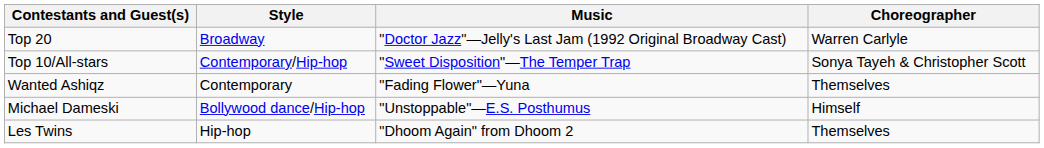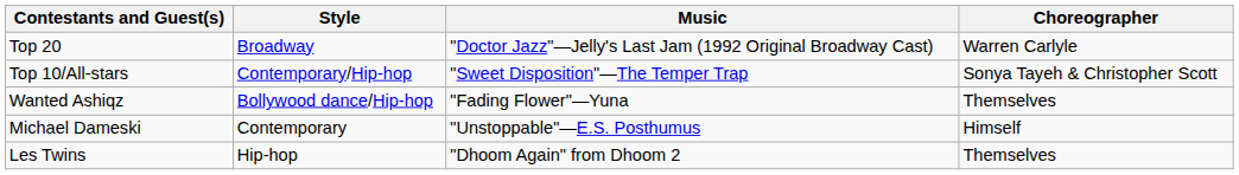 <table class="wikitable" style="width:90%;">
 <tr>
 <th>Contestants and Guest(s)</th>
 <th>Style</th>
 <th>Music</th>
 <th>Choreographer</th>
 </tr>
 <tr>
 <td>Top 20</td>
 <td><a href='#'>Broadway</a></td>
 <td>"<a href='#'>Doctor Jazz</a>"—Jelly's Last Jam (1992 Original Broadway Cast)</td>
 <td>Warren Carlyle</td>
 </tr>
 <tr>
 <td>Top 10/All-stars</td>
 <td><a href='#'>Contemporary</a>/<a href='#'>Hip-hop</a></td>
 <td>"<a href='#'>Sweet Disposition</a>"—<a href='#'>The Temper Trap</a></td>
 <td>Sonya Tayeh & Christopher Scott</td>
 </tr>
 <tr>
 <td>Wanted Ashiqz</td>
-<td>Contemporary</td>
+<td><a href='#'>Bollywood dance</a>/<a href='#'>Hip-hop</a></td>
 <td>"Fading Flower"—Yuna</td>
 <td>Themselves</td>
 </tr>
 <tr>
 <td>Michael Dameski</td>
-<td><a href='#'>Bollywood dance</a>/<a href='#'>Hip-hop</a></td>
+<td>Contemporary</td>
 <td>"Unstoppable"—<a href='#'>E.S. Posthumus</a></td>
 <td>Himself</td>
 </tr>
 <tr>
 <td>Les Twins</td>
 <td>Hip-hop</td>
 <td>"Dhoom Again" from Dhoom 2</td>
 <td>Themselves</td>
 </tr>
 </table>
